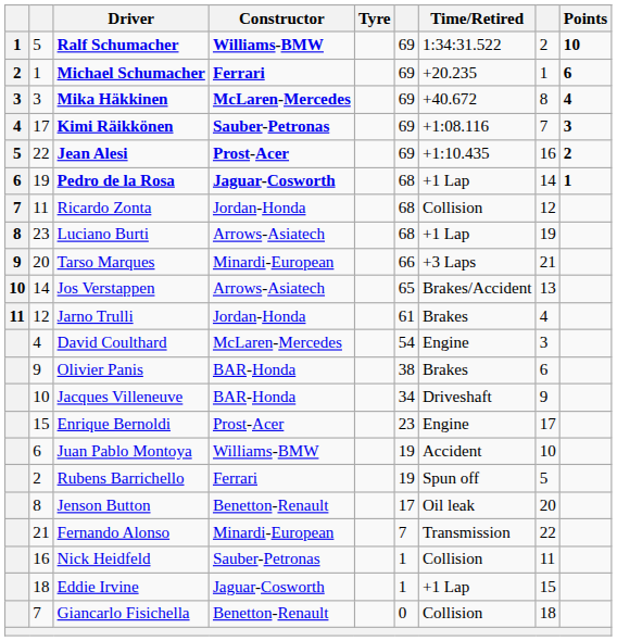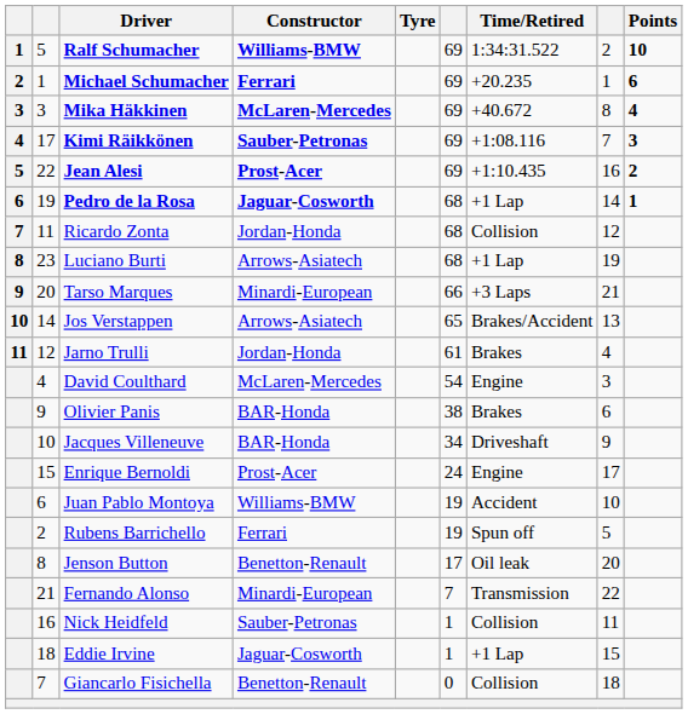 <table class="wikitable" style="font-size: 85%;">
 <tr>
 <th scope="col"></th>
 <th scope="col"></th>
 <th scope="col">Driver</th>
 <th scope="col">Constructor</th>
 <th scope="col">Tyre</th>
 <th scope="col"></th>
 <th scope="col">Time/Retired</th>
 <th scope="col"></th>
 <th scope="col">Points</th>
 </tr>
 <tr>
 <th scope="row">1</th>
 <td>5</td>
 <td> <strong><a href='#'>Ralf Schumacher</a></strong></td>
 <td><strong><a href='#'>Williams</a>-<a href='#'>BMW</a></strong></td>
 <td></td>
 <td>69</td>
 <td>1:34:31.522</td>
 <td>2</td>
 <td><strong>10</strong></td>
 </tr>
 <tr>
 <th scope="row">2</th>
 <td>1</td>
 <td> <strong><a href='#'>Michael Schumacher</a></strong></td>
 <td><strong><a href='#'>Ferrari</a></strong></td>
 <td></td>
 <td>69</td>
 <td>+20.235</td>
 <td>1</td>
 <td><strong>6</strong></td>
 </tr>
 <tr>
 <th scope="row">3</th>
 <td>3</td>
 <td> <strong><a href='#'>Mika Häkkinen</a></strong></td>
 <td><strong><a href='#'>McLaren</a>-<a href='#'>Mercedes</a></strong></td>
 <td></td>
 <td>69</td>
 <td>+40.672</td>
 <td>8</td>
 <td><strong>4</strong></td>
 </tr>
 <tr>
 <th scope="row">4</th>
 <td>17</td>
 <td> <strong><a href='#'>Kimi Räikkönen</a></strong></td>
 <td><strong><a href='#'>Sauber</a>-<a href='#'>Petronas</a></strong></td>
 <td></td>
 <td>69</td>
 <td>+1:08.116</td>
 <td>7</td>
 <td><strong>3</strong></td>
 </tr>
 <tr>
 <th scope="row">5</th>
 <td>22</td>
 <td> <strong><a href='#'>Jean Alesi</a></strong></td>
 <td><strong><a href='#'>Prost</a>-<a href='#'>Acer</a></strong></td>
 <td></td>
 <td>69</td>
 <td>+1:10.435</td>
 <td>16</td>
 <td><strong>2</strong></td>
 </tr>
 <tr>
 <th scope="row">6</th>
 <td>19</td>
 <td> <strong><a href='#'>Pedro de la Rosa</a></strong></td>
 <td><strong><a href='#'>Jaguar</a>-<a href='#'>Cosworth</a></strong></td>
 <td></td>
 <td>68</td>
 <td>+1 Lap</td>
 <td>14</td>
 <td><strong>1</strong></td>
 </tr>
 <tr>
 <th scope="row">7</th>
 <td>11</td>
 <td> <a href='#'>Ricardo Zonta</a></td>
 <td><a href='#'>Jordan</a>-<a href='#'>Honda</a></td>
 <td></td>
 <td>68</td>
 <td>Collision</td>
 <td>12</td>
 <td> </td>
 </tr>
 <tr>
 <th scope="row">8</th>
 <td>23</td>
 <td> <a href='#'>Luciano Burti</a></td>
 <td><a href='#'>Arrows</a>-<a href='#'>Asiatech</a></td>
 <td></td>
 <td>68</td>
 <td>+1 Lap</td>
 <td>19</td>
 <td> </td>
 </tr>
 <tr>
 <th scope="row">9</th>
 <td>20</td>
 <td> <a href='#'>Tarso Marques</a></td>
 <td><a href='#'>Minardi</a>-<a href='#'>European</a></td>
 <td></td>
 <td>66</td>
 <td>+3 Laps</td>
 <td>21</td>
 <td> </td>
 </tr>
 <tr>
 <th scope="row">10</th>
 <td>14</td>
 <td> <a href='#'>Jos Verstappen</a></td>
 <td><a href='#'>Arrows</a>-<a href='#'>Asiatech</a></td>
 <td></td>
 <td>65</td>
 <td>Brakes/Accident</td>
 <td>13</td>
 <td> </td>
 </tr>
 <tr>
 <th scope="row">11</th>
 <td>12</td>
 <td> <a href='#'>Jarno Trulli</a></td>
 <td><a href='#'>Jordan</a>-<a href='#'>Honda</a></td>
 <td></td>
 <td>61</td>
 <td>Brakes</td>
 <td>4</td>
 <td> </td>
 </tr>
 <tr>
 <th scope="row"></th>
 <td>4</td>
 <td> <a href='#'>David Coulthard</a></td>
 <td><a href='#'>McLaren</a>-<a href='#'>Mercedes</a></td>
 <td></td>
 <td>54</td>
 <td>Engine</td>
 <td>3</td>
 <td> </td>
 </tr>
 <tr>
 <th scope="row"></th>
 <td>9</td>
 <td> <a href='#'>Olivier Panis</a></td>
 <td><a href='#'>BAR</a>-<a href='#'>Honda</a></td>
 <td></td>
 <td>38</td>
 <td>Brakes</td>
 <td>6</td>
 <td> </td>
 </tr>
 <tr>
 <th scope="row"></th>
 <td>10</td>
 <td> <a href='#'>Jacques Villeneuve</a></td>
 <td><a href='#'>BAR</a>-<a href='#'>Honda</a></td>
 <td></td>
 <td>34</td>
 <td>Driveshaft</td>
 <td>9</td>
 <td> </td>
 </tr>
 <tr>
 <th scope="row"></th>
 <td>15</td>
 <td> <a href='#'>Enrique Bernoldi</a></td>
 <td><a href='#'>Prost</a>-<a href='#'>Acer</a></td>
 <td></td>
-<td>23</td>
+<td>24</td>
 <td>Engine</td>
 <td>17</td>
 <td> </td>
 </tr>
 <tr>
 <th scope="row"></th>
 <td>6</td>
 <td> <a href='#'>Juan Pablo Montoya</a></td>
 <td><a href='#'>Williams</a>-<a href='#'>BMW</a></td>
 <td></td>
 <td>19</td>
 <td>Accident</td>
 <td>10</td>
 <td> </td>
 </tr>
 <tr>
 <th scope="row"></th>
 <td>2</td>
 <td> <a href='#'>Rubens Barrichello</a></td>
 <td><a href='#'>Ferrari</a></td>
 <td></td>
 <td>19</td>
 <td>Spun off</td>
 <td>5</td>
 <td> </td>
 </tr>
 <tr>
 <th scope="row"></th>
 <td>8</td>
 <td> <a href='#'>Jenson Button</a></td>
 <td><a href='#'>Benetton</a>-<a href='#'>Renault</a></td>
 <td></td>
 <td>17</td>
 <td>Oil leak</td>
 <td>20</td>
 <td> </td>
 </tr>
 <tr>
 <th scope="row"></th>
 <td>21</td>
 <td> <a href='#'>Fernando Alonso</a></td>
 <td><a href='#'>Minardi</a>-<a href='#'>European</a></td>
 <td></td>
 <td>7</td>
 <td>Transmission</td>
 <td>22</td>
 <td> </td>
 </tr>
 <tr>
 <th scope="row"></th>
 <td>16</td>
 <td> <a href='#'>Nick Heidfeld</a></td>
 <td><a href='#'>Sauber</a>-<a href='#'>Petronas</a></td>
 <td></td>
 <td>1</td>
 <td>Collision</td>
 <td>11</td>
 <td> </td>
 </tr>
 <tr>
 <th scope="row"></th>
 <td>18</td>
 <td> <a href='#'>Eddie Irvine</a></td>
 <td><a href='#'>Jaguar</a>-<a href='#'>Cosworth</a></td>
 <td></td>
 <td>1</td>
 <td>+1 Lap</td>
 <td>15</td>
 <td> </td>
 </tr>
 <tr>
 <th scope="row"></th>
 <td>7</td>
 <td> <a href='#'>Giancarlo Fisichella</a></td>
 <td><a href='#'>Benetton</a>-<a href='#'>Renault</a></td>
 <td></td>
 <td>0</td>
 <td>Collision</td>
 <td>18</td>
 <td> </td>
 </tr>
 <tr>
 <th colspan="9"></th>
 </tr>
 </table>
